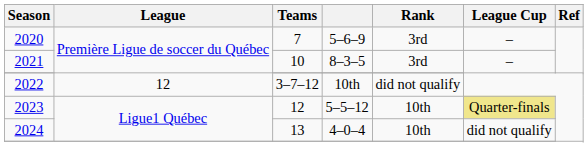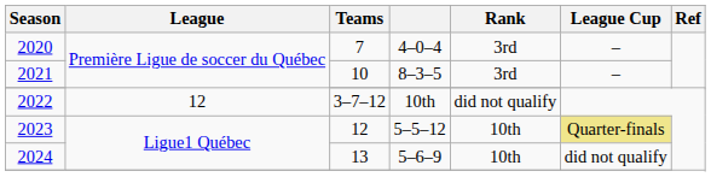 <table class="wikitable" style="text-align: center;">
 <tr>
 <th>Season</th>
 <th>League</th>
 <th>Teams</th>
 <th></th>
 <th>Rank</th>
 <th>League Cup</th>
 <th>Ref</th>
 </tr>
 <tr>
 <td><a href='#'>2020</a></td>
 <td rowspan="3"><a href='#'>Première Ligue de soccer du Québec</a></td>
 <td>7</td>
-<td>5–6–9</td>
+<td>4–0–4</td>
 <td>3rd</td>
 <td>–</td>
 <td rowspan=3></td>
 </tr>
 <tr>
 <td><a href='#'>2021</a></td>
 <td>10</td>
 <td>8–3–5</td>
 <td>3rd</td>
 <td>–</td>
 </tr>
 <tr>
 </tr>
 <tr>
 <td><a href='#'>2022</a></td>
 <td>12</td>
 <td>3–7–12</td>
 <td>10th</td>
 <td>did not qualify</td>
 </tr>
 <tr>
 <td><a href='#'>2023</a></td>
 <td rowspan=2><a href='#'>Ligue1 Québec</a></td>
 <td>12</td>
 <td>5–5–12</td>
 <td>10th</td>
 <td style="background: khaki;">Quarter-finals</td>
 </tr>
 <tr>
 <td><a href='#'>2024</a></td>
 <td>13</td>
-<td>4–0–4</td>
+<td>5–6–9</td>
 <td>10th</td>
 <td>did not qualify</td>
 </tr>
 <tr>
 </tr>
 </table>
